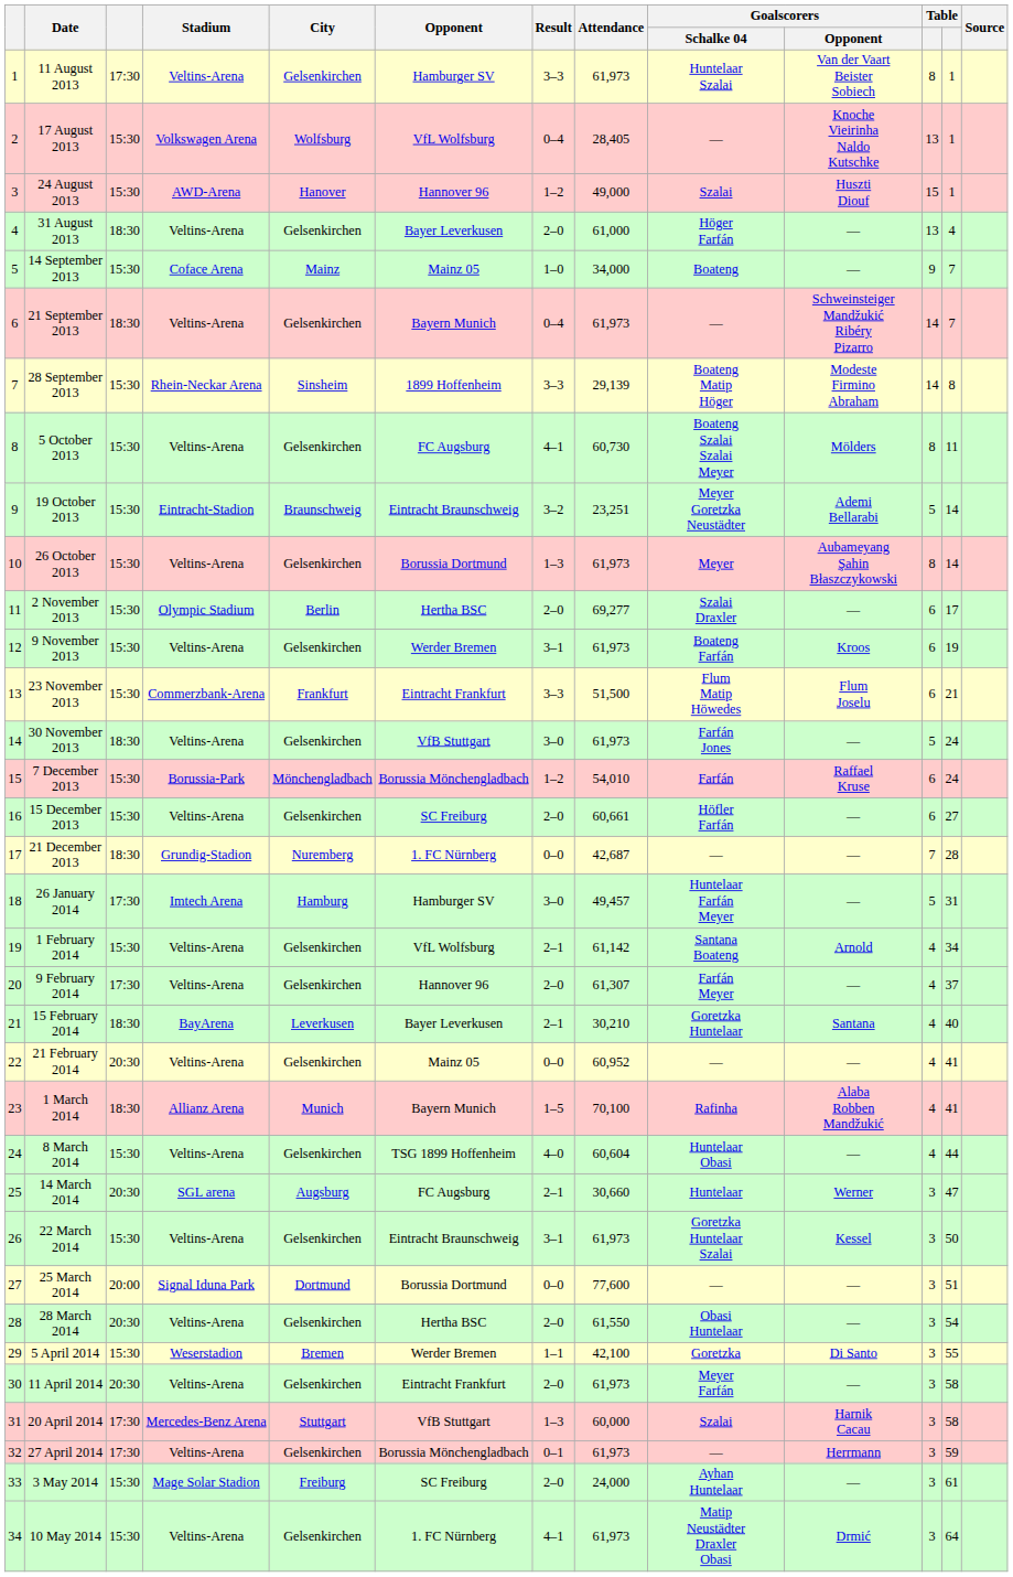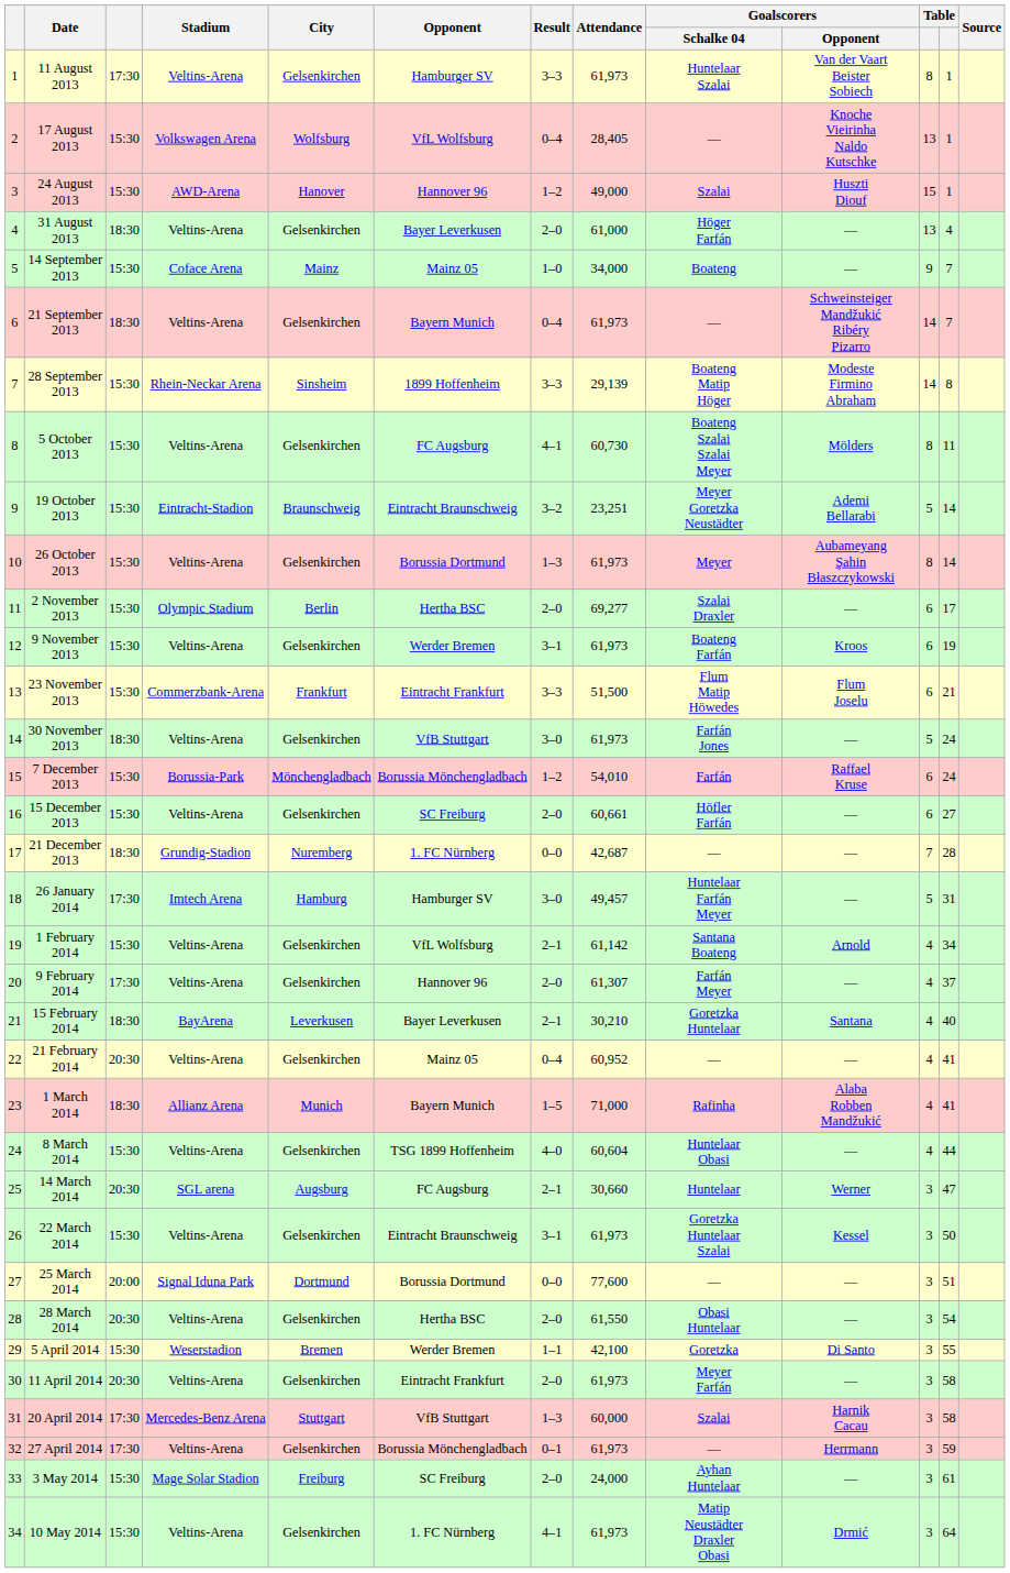 <table class="wikitable" style="text-align: center; font-size:90%">
 <tr>
 <th rowspan="2"></th>
 <th rowspan="2" style="width:80px">Date</th>
 <th rowspan="2"></th>
 <th rowspan="2">Stadium</th>
 <th rowspan="2">City</th>
 <th rowspan="2">Opponent</th>
 <th rowspan="2">Result</th>
 <th rowspan="2">Attendance</th>
 <th colspan="2">Goalscorers</th>
 <th colspan="2">Table</th>
 <th rowspan="2">Source</th>
 </tr>
 <tr>
 <th style="width:140px">Schalke 04</th>
 <th style="width:140px">Opponent</th>
 <th></th>
 <th></th>
 </tr>
 <tr style="background:#ffc">
 <td>1</td>
 <td>11 August 2013</td>
 <td>17:30</td>
 <td><a href='#'>Veltins-Arena</a></td>
 <td><a href='#'>Gelsenkirchen</a></td>
 <td><a href='#'>Hamburger SV</a></td>
 <td>3–3</td>
 <td>61,973</td>
 <td><a href='#'>Huntelaar</a>  <br> <a href='#'>Szalai</a> </td>
 <td><a href='#'>Van der Vaart</a>  <br> <a href='#'>Beister</a>  <br> <a href='#'>Sobiech</a> </td>
 <td>8</td>
 <td>1</td>
 <td></td>
 </tr>
 <tr style="background:#fcc">
 <td>2</td>
 <td>17 August 2013</td>
 <td>15:30</td>
 <td><a href='#'>Volkswagen Arena</a></td>
 <td><a href='#'>Wolfsburg</a></td>
 <td><a href='#'>VfL Wolfsburg</a></td>
 <td>0–4</td>
 <td>28,405</td>
 <td>—</td>
 <td><a href='#'>Knoche</a>  <br> <a href='#'>Vieirinha</a>  <br> <a href='#'>Naldo</a>  <br> <a href='#'>Kutschke</a> </td>
 <td>13</td>
 <td>1</td>
 <td></td>
 </tr>
 <tr style="background:#fcc">
 <td>3</td>
 <td>24 August 2013</td>
 <td>15:30</td>
 <td><a href='#'>AWD-Arena</a></td>
 <td><a href='#'>Hanover</a></td>
 <td><a href='#'>Hannover 96</a></td>
 <td>1–2</td>
 <td>49,000</td>
 <td><a href='#'>Szalai</a> </td>
 <td><a href='#'>Huszti</a>  <br> <a href='#'>Diouf</a> </td>
 <td>15</td>
 <td>1</td>
 <td></td>
 </tr>
 <tr style="background:#cfc">
 <td>4</td>
 <td>31 August 2013</td>
 <td>18:30</td>
 <td>Veltins-Arena</td>
 <td>Gelsenkirchen</td>
 <td><a href='#'>Bayer Leverkusen</a></td>
 <td>2–0</td>
 <td>61,000</td>
 <td><a href='#'>Höger</a>  <br> <a href='#'>Farfán</a> </td>
 <td>—</td>
 <td>13</td>
 <td>4</td>
 <td></td>
 </tr>
 <tr style="background:#cfc">
 <td>5</td>
 <td>14 September 2013</td>
 <td>15:30</td>
 <td><a href='#'>Coface Arena</a></td>
 <td><a href='#'>Mainz</a></td>
 <td><a href='#'>Mainz 05</a></td>
 <td>1–0</td>
 <td>34,000</td>
 <td><a href='#'>Boateng</a> </td>
 <td>—</td>
 <td>9</td>
 <td>7</td>
 <td></td>
 </tr>
 <tr style="background:#fcc">
 <td>6</td>
 <td>21 September 2013</td>
 <td>18:30</td>
 <td>Veltins-Arena</td>
 <td>Gelsenkirchen</td>
 <td><a href='#'>Bayern Munich</a></td>
 <td>0–4</td>
 <td>61,973</td>
 <td>—</td>
 <td><a href='#'>Schweinsteiger</a>  <br> <a href='#'>Mandžukić</a>  <br> <a href='#'>Ribéry</a>  <br> <a href='#'>Pizarro</a> </td>
 <td>14</td>
 <td>7</td>
 <td></td>
 </tr>
 <tr style="background:#ffc">
 <td>7</td>
 <td>28 September 2013</td>
 <td>15:30</td>
 <td><a href='#'>Rhein-Neckar Arena</a></td>
 <td><a href='#'>Sinsheim</a></td>
 <td><a href='#'>1899 Hoffenheim</a></td>
 <td>3–3</td>
 <td>29,139</td>
 <td><a href='#'>Boateng</a>  <br> <a href='#'>Matip</a>  <br> <a href='#'>Höger</a> </td>
 <td><a href='#'>Modeste</a>  <br> <a href='#'>Firmino</a>  <br><a href='#'>Abraham</a> </td>
 <td>14</td>
 <td>8</td>
 <td></td>
 </tr>
 <tr style="background:#cfc">
 <td>8</td>
 <td>5 October 2013</td>
 <td>15:30</td>
 <td>Veltins-Arena</td>
 <td>Gelsenkirchen</td>
 <td><a href='#'>FC Augsburg</a></td>
 <td>4–1</td>
 <td>60,730</td>
 <td><a href='#'>Boateng</a>  <br> <a href='#'>Szalai</a>  <br> <a href='#'>Szalai</a>  <br> <a href='#'>Meyer</a> </td>
 <td><a href='#'>Mölders</a> </td>
 <td>8</td>
 <td>11</td>
 <td></td>
 </tr>
 <tr style="background:#cfc">
 <td>9</td>
 <td>19 October 2013</td>
 <td>15:30</td>
 <td><a href='#'>Eintracht-Stadion</a></td>
 <td><a href='#'>Braunschweig</a></td>
 <td><a href='#'>Eintracht Braunschweig</a></td>
 <td>3–2</td>
 <td>23,251</td>
 <td><a href='#'>Meyer</a>  <br> <a href='#'>Goretzka</a>  <br> <a href='#'>Neustädter</a> </td>
 <td><a href='#'>Ademi</a>  <br> <a href='#'>Bellarabi</a> </td>
 <td>5</td>
 <td>14</td>
 <td></td>
 </tr>
 <tr style="background:#fcc">
 <td>10</td>
 <td>26 October 2013</td>
 <td>15:30</td>
 <td>Veltins-Arena</td>
 <td>Gelsenkirchen</td>
 <td><a href='#'>Borussia Dortmund</a></td>
 <td>1–3</td>
 <td>61,973</td>
 <td><a href='#'>Meyer</a> </td>
 <td><a href='#'>Aubameyang</a>  <br> <a href='#'>Şahin</a>  <br> <a href='#'>Błaszczykowski</a> </td>
 <td>8</td>
 <td>14</td>
 <td></td>
 </tr>
 <tr style="background:#cfc">
 <td>11</td>
 <td>2 November 2013</td>
 <td>15:30</td>
 <td><a href='#'>Olympic Stadium</a></td>
 <td><a href='#'>Berlin</a></td>
 <td><a href='#'>Hertha BSC</a></td>
 <td>2–0</td>
 <td>69,277</td>
 <td><a href='#'>Szalai</a>  <br> <a href='#'>Draxler</a> </td>
 <td>—</td>
 <td>6</td>
 <td>17</td>
 <td></td>
 </tr>
 <tr style="background:#cfc">
 <td>12</td>
 <td>9 November 2013</td>
 <td>15:30</td>
 <td>Veltins-Arena</td>
 <td>Gelsenkirchen</td>
 <td><a href='#'>Werder Bremen</a></td>
 <td>3–1</td>
 <td>61,973</td>
 <td><a href='#'>Boateng</a>  <br> <a href='#'>Farfán</a> </td>
 <td><a href='#'>Kroos</a> </td>
 <td>6</td>
 <td>19</td>
 <td></td>
 </tr>
 <tr style="background:#ffc">
 <td>13</td>
 <td>23 November 2013</td>
 <td>15:30</td>
 <td><a href='#'>Commerzbank-Arena</a></td>
 <td><a href='#'>Frankfurt</a></td>
 <td><a href='#'>Eintracht Frankfurt</a></td>
 <td>3–3</td>
 <td>51,500</td>
 <td><a href='#'>Flum</a>  <br> <a href='#'>Matip</a>  <br> <a href='#'>Höwedes</a> </td>
 <td><a href='#'>Flum</a>  <br> <a href='#'>Joselu</a> </td>
 <td>6</td>
 <td>21</td>
 <td></td>
 </tr>
 <tr style="background:#cfc">
 <td>14</td>
 <td>30 November 2013</td>
 <td>18:30</td>
 <td>Veltins-Arena</td>
 <td>Gelsenkirchen</td>
 <td><a href='#'>VfB Stuttgart</a></td>
 <td>3–0</td>
 <td>61,973</td>
 <td><a href='#'>Farfán</a>  <br> <a href='#'>Jones</a> </td>
 <td>—</td>
 <td>5</td>
 <td>24</td>
 <td></td>
 </tr>
 <tr style="background:#fcc">
 <td>15</td>
 <td>7 December 2013</td>
 <td>15:30</td>
 <td><a href='#'>Borussia-Park</a></td>
 <td><a href='#'>Mönchengladbach</a></td>
 <td><a href='#'>Borussia Mönchengladbach</a></td>
 <td>1–2</td>
 <td>54,010</td>
 <td><a href='#'>Farfán</a> </td>
 <td><a href='#'>Raffael</a>  <br> <a href='#'>Kruse</a> </td>
 <td>6</td>
 <td>24</td>
 <td></td>
 </tr>
 <tr style="background:#cfc">
 <td>16</td>
 <td>15 December 2013</td>
 <td>15:30</td>
 <td>Veltins-Arena</td>
 <td>Gelsenkirchen</td>
 <td><a href='#'>SC Freiburg</a></td>
 <td>2–0</td>
 <td>60,661</td>
 <td><a href='#'>Höfler</a>  <br> <a href='#'>Farfán</a> </td>
 <td>—</td>
 <td>6</td>
 <td>27</td>
 <td></td>
 </tr>
 <tr style="background:#ffc">
 <td>17</td>
 <td>21 December 2013</td>
 <td>18:30</td>
 <td><a href='#'>Grundig-Stadion</a></td>
 <td><a href='#'>Nuremberg</a></td>
 <td><a href='#'>1. FC Nürnberg</a></td>
 <td>0–0</td>
 <td>42,687</td>
 <td>—</td>
 <td>—</td>
 <td>7</td>
 <td>28</td>
 <td></td>
 </tr>
 <tr style="background:#cfc">
 <td>18</td>
 <td>26 January 2014</td>
 <td>17:30</td>
 <td><a href='#'>Imtech Arena</a></td>
 <td><a href='#'>Hamburg</a></td>
 <td>Hamburger SV</td>
 <td>3–0</td>
 <td>49,457</td>
 <td><a href='#'>Huntelaar</a>  <br> <a href='#'>Farfán</a>  <br> <a href='#'>Meyer</a> </td>
 <td>—</td>
 <td>5</td>
 <td>31</td>
 <td></td>
 </tr>
 <tr style="background:#cfc">
 <td>19</td>
 <td>1 February 2014</td>
 <td>15:30</td>
 <td>Veltins-Arena</td>
 <td>Gelsenkirchen</td>
 <td>VfL Wolfsburg</td>
 <td>2–1</td>
 <td>61,142</td>
 <td><a href='#'>Santana</a>  <br> <a href='#'>Boateng</a> </td>
 <td><a href='#'>Arnold</a> </td>
 <td>4</td>
 <td>34</td>
 <td></td>
 </tr>
 <tr style="background:#cfc">
 <td>20</td>
 <td>9 February 2014</td>
 <td>17:30</td>
 <td>Veltins-Arena</td>
 <td>Gelsenkirchen</td>
 <td>Hannover 96</td>
 <td>2–0</td>
 <td>61,307</td>
 <td><a href='#'>Farfán</a>  <br> <a href='#'>Meyer</a> </td>
 <td>—</td>
 <td>4</td>
 <td>37</td>
 <td></td>
 </tr>
 <tr style="background:#cfc">
 <td>21</td>
 <td>15 February 2014</td>
 <td>18:30</td>
 <td><a href='#'>BayArena</a></td>
 <td><a href='#'>Leverkusen</a></td>
 <td>Bayer Leverkusen</td>
 <td>2–1</td>
 <td>30,210</td>
 <td><a href='#'>Goretzka</a>  <br> <a href='#'>Huntelaar</a> </td>
 <td><a href='#'>Santana</a> </td>
 <td>4</td>
 <td>40</td>
 <td></td>
 </tr>
 <tr style="background:#ffc">
 <td>22</td>
 <td>21 February 2014</td>
 <td>20:30</td>
 <td>Veltins-Arena</td>
 <td>Gelsenkirchen</td>
 <td>Mainz 05</td>
-<td>0–0</td>
+<td>0–4</td>
 <td>60,952</td>
 <td>—</td>
 <td>—</td>
 <td>4</td>
 <td>41</td>
 <td></td>
 </tr>
 <tr style="background:#fcc">
 <td>23</td>
 <td>1 March 2014</td>
 <td>18:30</td>
 <td><a href='#'>Allianz Arena</a></td>
 <td><a href='#'>Munich</a></td>
 <td>Bayern Munich</td>
 <td>1–5</td>
-<td>70,100</td>
+<td>71,000</td>
 <td><a href='#'>Rafinha</a> </td>
 <td><a href='#'>Alaba</a>  <br> <a href='#'>Robben</a>  <br> <a href='#'>Mandžukić</a> </td>
 <td>4</td>
 <td>41</td>
 <td></td>
 </tr>
 <tr style="background:#cfc">
 <td>24</td>
 <td>8 March 2014</td>
 <td>15:30</td>
 <td>Veltins-Arena</td>
 <td>Gelsenkirchen</td>
 <td>TSG 1899 Hoffenheim</td>
 <td>4–0</td>
 <td>60,604</td>
 <td><a href='#'>Huntelaar</a>  <br> <a href='#'>Obasi</a> </td>
 <td>—</td>
 <td>4</td>
 <td>44</td>
 <td></td>
 </tr>
 <tr style="background:#cfc">
 <td>25</td>
 <td>14 March 2014</td>
 <td>20:30</td>
 <td><a href='#'>SGL arena</a></td>
 <td><a href='#'>Augsburg</a></td>
 <td>FC Augsburg</td>
 <td>2–1</td>
 <td>30,660</td>
 <td><a href='#'>Huntelaar</a> </td>
 <td><a href='#'>Werner</a> </td>
 <td>3</td>
 <td>47</td>
 <td></td>
 </tr>
 <tr style="background:#cfc">
 <td>26</td>
 <td>22 March 2014</td>
 <td>15:30</td>
 <td>Veltins-Arena</td>
 <td>Gelsenkirchen</td>
 <td>Eintracht Braunschweig</td>
 <td>3–1</td>
 <td>61,973</td>
 <td><a href='#'>Goretzka</a>  <br> <a href='#'>Huntelaar</a>  <br> <a href='#'>Szalai</a> </td>
 <td><a href='#'>Kessel</a> </td>
 <td>3</td>
 <td>50</td>
 <td></td>
 </tr>
 <tr style="background:#ffc">
 <td>27</td>
 <td>25 March 2014</td>
 <td>20:00</td>
 <td><a href='#'>Signal Iduna Park</a></td>
 <td><a href='#'>Dortmund</a></td>
 <td>Borussia Dortmund</td>
 <td>0–0</td>
 <td>77,600</td>
 <td>—</td>
 <td>—</td>
 <td>3</td>
 <td>51</td>
 <td></td>
 </tr>
 <tr style="background:#cfc">
 <td>28</td>
 <td>28 March 2014</td>
 <td>20:30</td>
 <td>Veltins-Arena</td>
 <td>Gelsenkirchen</td>
 <td>Hertha BSC</td>
 <td>2–0</td>
 <td>61,550</td>
 <td><a href='#'>Obasi</a>  <br> <a href='#'>Huntelaar</a> </td>
 <td>—</td>
 <td>3</td>
 <td>54</td>
 <td></td>
 </tr>
 <tr style="background:#ffc">
 <td>29</td>
 <td>5 April 2014</td>
 <td>15:30</td>
 <td><a href='#'>Weserstadion</a></td>
 <td><a href='#'>Bremen</a></td>
 <td>Werder Bremen</td>
 <td>1–1</td>
 <td>42,100</td>
 <td><a href='#'>Goretzka</a> </td>
 <td><a href='#'>Di Santo</a> </td>
 <td>3</td>
 <td>55</td>
 <td></td>
 </tr>
 <tr style="background:#cfc">
 <td>30</td>
 <td>11 April 2014</td>
 <td>20:30</td>
 <td>Veltins-Arena</td>
 <td>Gelsenkirchen</td>
 <td>Eintracht Frankfurt</td>
 <td>2–0</td>
 <td>61,973</td>
 <td><a href='#'>Meyer</a>  <br> <a href='#'>Farfán</a> </td>
 <td>—</td>
 <td>3</td>
 <td>58</td>
 <td></td>
 </tr>
 <tr style="background:#fcc">
 <td>31</td>
 <td>20 April 2014</td>
 <td>17:30</td>
 <td><a href='#'>Mercedes-Benz Arena</a></td>
 <td><a href='#'>Stuttgart</a></td>
 <td>VfB Stuttgart</td>
 <td>1–3</td>
 <td>60,000</td>
 <td><a href='#'>Szalai</a> </td>
 <td><a href='#'>Harnik</a>  <br> <a href='#'>Cacau</a> </td>
 <td>3</td>
 <td>58</td>
 <td></td>
 </tr>
 <tr style="background:#fcc">
 <td>32</td>
 <td>27 April 2014</td>
 <td>17:30</td>
 <td>Veltins-Arena</td>
 <td>Gelsenkirchen</td>
 <td>Borussia Mönchengladbach</td>
 <td>0–1</td>
 <td>61,973</td>
 <td>—</td>
 <td><a href='#'>Herrmann</a> </td>
 <td>3</td>
 <td>59</td>
 <td></td>
 </tr>
 <tr style="background:#cfc">
 <td>33</td>
 <td>3 May 2014</td>
 <td>15:30</td>
 <td><a href='#'>Mage Solar Stadion</a></td>
 <td><a href='#'>Freiburg</a></td>
 <td>SC Freiburg</td>
 <td>2–0</td>
 <td>24,000</td>
 <td><a href='#'>Ayhan</a>  <br> <a href='#'>Huntelaar</a> </td>
 <td>—</td>
 <td>3</td>
 <td>61</td>
 <td></td>
 </tr>
 <tr style="background:#cfc">
 <td>34</td>
 <td>10 May 2014</td>
 <td>15:30</td>
 <td>Veltins-Arena</td>
 <td>Gelsenkirchen</td>
 <td>1. FC Nürnberg</td>
 <td>4–1</td>
 <td>61,973</td>
 <td><a href='#'>Matip</a>  <br> <a href='#'>Neustädter</a>  <br> <a href='#'>Draxler</a>  <br> <a href='#'>Obasi</a> </td>
 <td><a href='#'>Drmić</a> </td>
 <td>3</td>
 <td>64</td>
 <td></td>
 </tr>
 </table>
